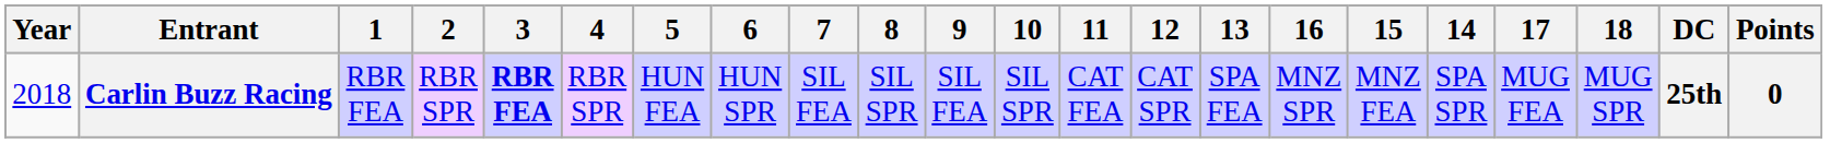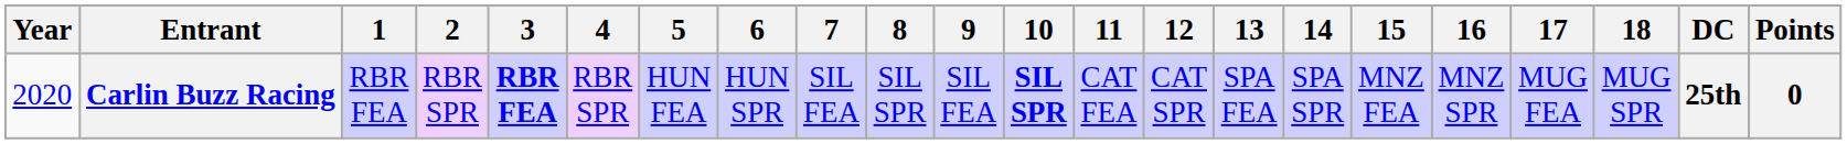 <table class="wikitable" style="text-align:center; font-size:85%">
 <tr>
 <th>Year</th>
 <th>Entrant</th>
 <th>1</th>
 <th>2</th>
 <th>3</th>
 <th>4</th>
 <th>5</th>
 <th>6</th>
 <th>7</th>
 <th>8</th>
 <th>9</th>
 <th>10</th>
 <th>11</th>
 <th>12</th>
 <th>13</th>
+<th>14</th>
+<th>15</th>
 <th>16</th>
-<th>15</th>
-<th>14</th>
 <th>17</th>
 <th>18</th>
 <th>DC</th>
 <th>Points</th>
 </tr>
 <tr>
-<td><a href='#'>2018</a></td>
+<td><a href='#'>2020</a></td>
 <th nowrap><a href='#'>Carlin Buzz Racing</a></th>
 <td style="background:#CFCFFF;"><a href='#'>RBR<br>FEA</a><br></td>
 <td style="background:#EFCFFF;"><a href='#'>RBR<br>SPR</a><br></td>
 <td style="background:#CFCFFF;"><strong><a href='#'>RBR<br>FEA</a><br> </strong></td>
 <td style="background:#EFCFFF;"><a href='#'>RBR<br>SPR</a><br> </td>
 <td style="background:#CFCFFF;"><a href='#'>HUN<br>FEA</a><br> </td>
 <td style="background:#CFCFFF;"><a href='#'>HUN<br>SPR</a><br> </td>
 <td style="background:#CFCFFF;"><a href='#'>SIL<br>FEA</a><br> </td>
 <td style="background:#CFCFFF;"><a href='#'>SIL<br>SPR</a><br> </td>
 <td style="background:#CFCFFF;"><a href='#'>SIL<br>FEA</a><br> </td>
-<td style="background:#CFCFFF;"><a href='#'>SIL<br>SPR</a><br> </td>
+<td style="background:#CFCFFF;"><strong><a href='#'>SIL<br>SPR</a><br> </strong></td>
 <td style="background:#CFCFFF;"><a href='#'>CAT<br>FEA</a><br> </td>
 <td style="background:#CFCFFF;"><a href='#'>CAT<br>SPR</a><br> </td>
 <td style="background:#CFCFFF;"><a href='#'>SPA<br>FEA</a><br> </td>
+<td style="background:#CFCFFF;"><a href='#'>SPA<br>SPR</a><br> </td>
+<td style="background:#CFCFFF;"><a href='#'>MNZ<br>FEA</a><br></td>
 <td style="background:#CFCFFF;"><a href='#'>MNZ<br>SPR</a><br></td>
-<td style="background:#CFCFFF;"><a href='#'>MNZ<br>FEA</a><br></td>
-<td style="background:#CFCFFF;"><a href='#'>SPA<br>SPR</a><br> </td>
 <td style="background:#CFCFFF;"><a href='#'>MUG<br>FEA</a><br></td>
 <td style="background:#CFCFFF;"><a href='#'>MUG<br>SPR</a><br></td>
 <th>25th</th>
 <th>0</th>
 </tr>
 </table>
